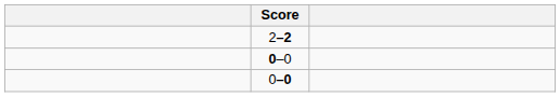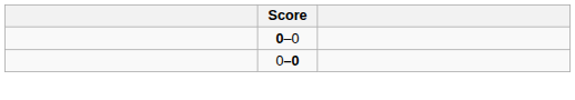 <table class="wikitable" style="text-align: center;">
 <tr>
 <th width=280></th>
 <th width=60>Score</th>
 <th width=280></th>
-</tr>
-<tr>
-<td align=left><strong></td>
-<td></strong>2<strong>–2</td>
-<td align=left></td>
 </tr>
 <tr>
 <td align=left></strong></td>
 <td><strong>0</strong>–0</td>
 <td align=left></td>
 </tr>
 <tr>
 <td align=left><strong></td>
 <td></strong>0<strong>–0</td>
 <td align=left></td>
 </tr>
 </table>
